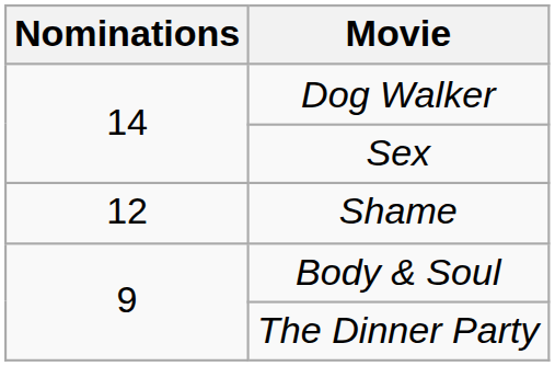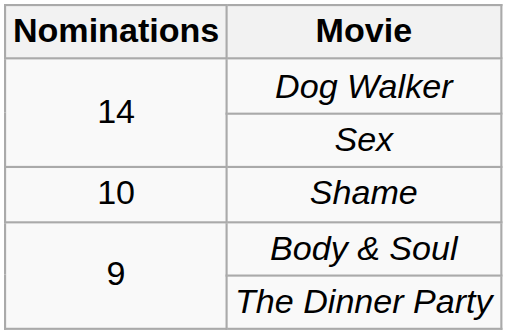 <table class="wikitable" rowspan=2 style="text-align: center;">
 <tr>
 <th scope="col" style="width: 55px">Nominations</th>
 <th scope="col">Movie</th>
 </tr>
 <tr>
 <td rowspan=2>14</td>
 <td><em>Dog Walker</em></td>
 </tr>
 <tr>
 <td><em>Sex</em></td>
 </tr>
 <tr>
-<td>12</td>
+<td>10</td>
 <td><em>Shame</em></td>
 </tr>
 <tr>
 <td rowspan=2>9</td>
 <td><em>Body & Soul</em></td>
 </tr>
 <tr>
 <td><em>The Dinner Party</em></td>
 </tr>
 </table>
